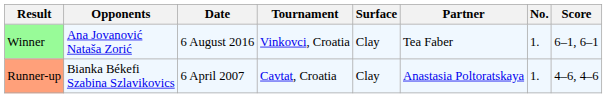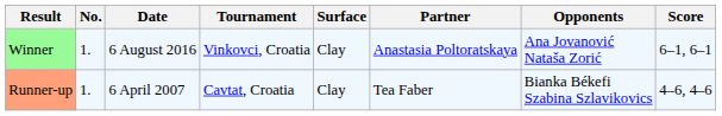 <table class="sortable wikitable">
 <tr>
 <th>Result</th>
-<th>Opponents</th>
+<th>No.</th>
 <th>Date</th>
 <th>Tournament</th>
 <th>Surface</th>
 <th>Partner</th>
-<th>No.</th>
+<th>Opponents</th>
 <th>Score</th>
 </tr>
 <tr style="background:#f0f8ff;">
 <td style="background:#98fb98;">Winner</td>
-<td> <a href='#'>Ana Jovanović</a> <br>  <a href='#'>Nataša Zorić</a></td>
+<td>1.</td>
 <td>6 August 2016</td>
 <td><a href='#'>Vinkovci</a>, Croatia</td>
 <td>Clay</td>
-<td> Tea Faber</td>
-<td>1.</td>
+<td> <a href='#'>Anastasia Poltoratskaya</a></td>
+<td> <a href='#'>Ana Jovanović</a> <br>  <a href='#'>Nataša Zorić</a></td>
 <td>6–1, 6–1</td>
 </tr>
 <tr style="background:#f0f8ff;">
 <td style="background:#ffa07a;">Runner-up</td>
-<td> Bianka Békefi <br>  <a href='#'>Szabina Szlavikovics</a></td>
+<td>1.</td>
 <td>6 April 2007</td>
 <td><a href='#'>Cavtat</a>, Croatia</td>
 <td>Clay</td>
-<td> <a href='#'>Anastasia Poltoratskaya</a></td>
-<td>1.</td>
+<td> Tea Faber</td>
+<td> Bianka Békefi <br>  <a href='#'>Szabina Szlavikovics</a></td>
 <td>4–6, 4–6</td>
 </tr>
 </table>
